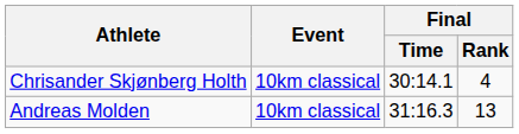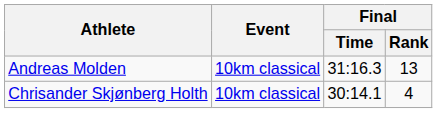 <table class="wikitable">
 <tr>
 <th rowspan="2">Athlete</th>
 <th rowspan="2">Event</th>
 <th colspan="2">Final</th>
 </tr>
 <tr>
 <th>Time</th>
 <th>Rank</th>
 </tr>
 <tr>
+<td rowspan="1"><a href='#'>Andreas Molden</a></td>
+<td><a href='#'>10km classical</a></td>
+<td align="center">31:16.3</td>
+<td align="center">13</td>
+</tr>
+<tr>
 <td rowspan="1"><a href='#'>Chrisander Skjønberg Holth</a></td>
 <td><a href='#'>10km classical</a></td>
 <td align="center">30:14.1</td>
 <td align="center">4</td>
 </tr>
-<tr>
-<td rowspan="1"><a href='#'>Andreas Molden</a></td>
-<td><a href='#'>10km classical</a></td>
-<td align="center">31:16.3</td>
-<td align="center">13</td>
-</tr>
 </table>
